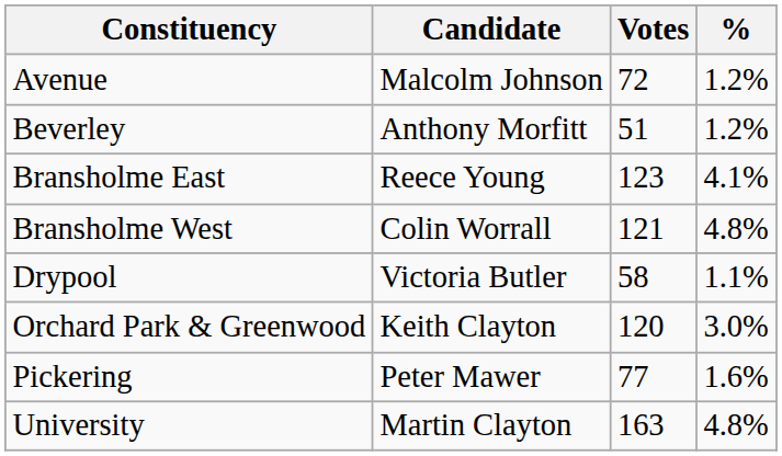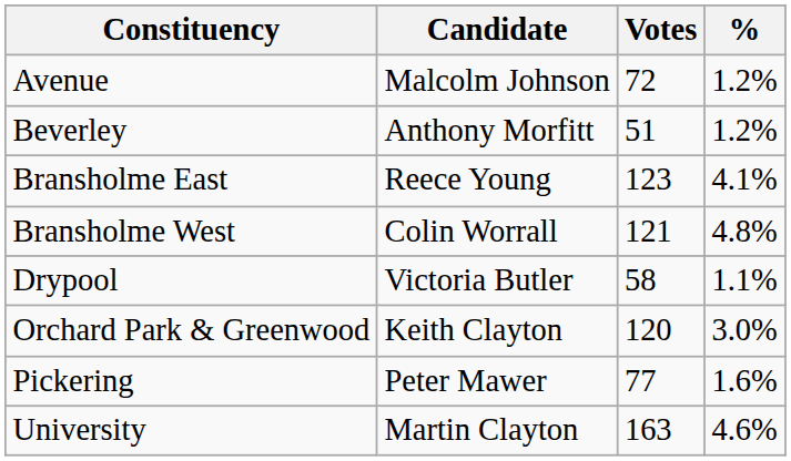 <table class="wikitable sortable">
 <tr>
 <th>Constituency</th>
 <th>Candidate</th>
 <th>Votes</th>
 <th>%</th>
 </tr>
 <tr>
 <td>Avenue</td>
 <td>Malcolm Johnson</td>
 <td>72</td>
 <td>1.2%</td>
 </tr>
 <tr>
 <td>Beverley</td>
 <td>Anthony Morfitt</td>
 <td>51</td>
 <td>1.2%</td>
 </tr>
 <tr>
 <td>Bransholme East</td>
 <td>Reece Young</td>
 <td>123</td>
 <td>4.1%</td>
 </tr>
 <tr>
 <td>Bransholme West</td>
 <td>Colin Worrall</td>
 <td>121</td>
 <td>4.8%</td>
 </tr>
 <tr>
 <td>Drypool</td>
 <td>Victoria Butler</td>
 <td>58</td>
 <td>1.1%</td>
 </tr>
 <tr>
 <td>Orchard Park & Greenwood</td>
 <td>Keith Clayton</td>
 <td>120</td>
 <td>3.0%</td>
 </tr>
 <tr>
 <td>Pickering</td>
 <td>Peter Mawer</td>
 <td>77</td>
 <td>1.6%</td>
 </tr>
 <tr>
 <td>University</td>
 <td>Martin Clayton</td>
 <td>163</td>
-<td>4.8%</td>
+<td>4.6%</td>
 </tr>
 </table>
